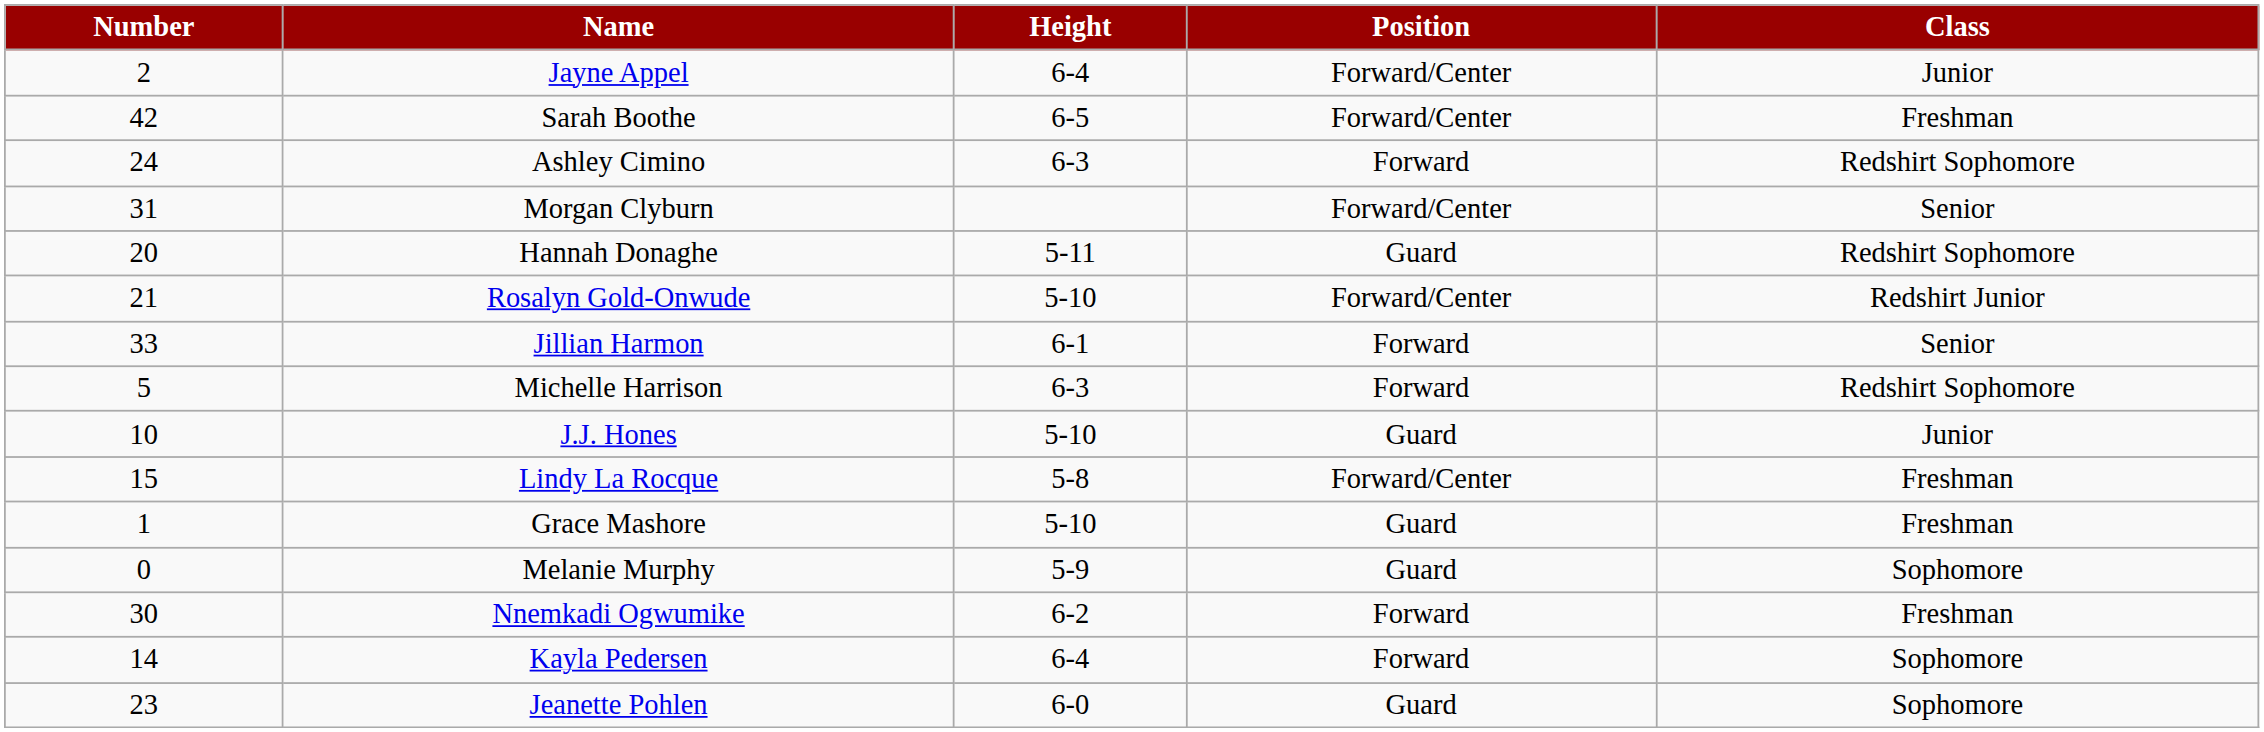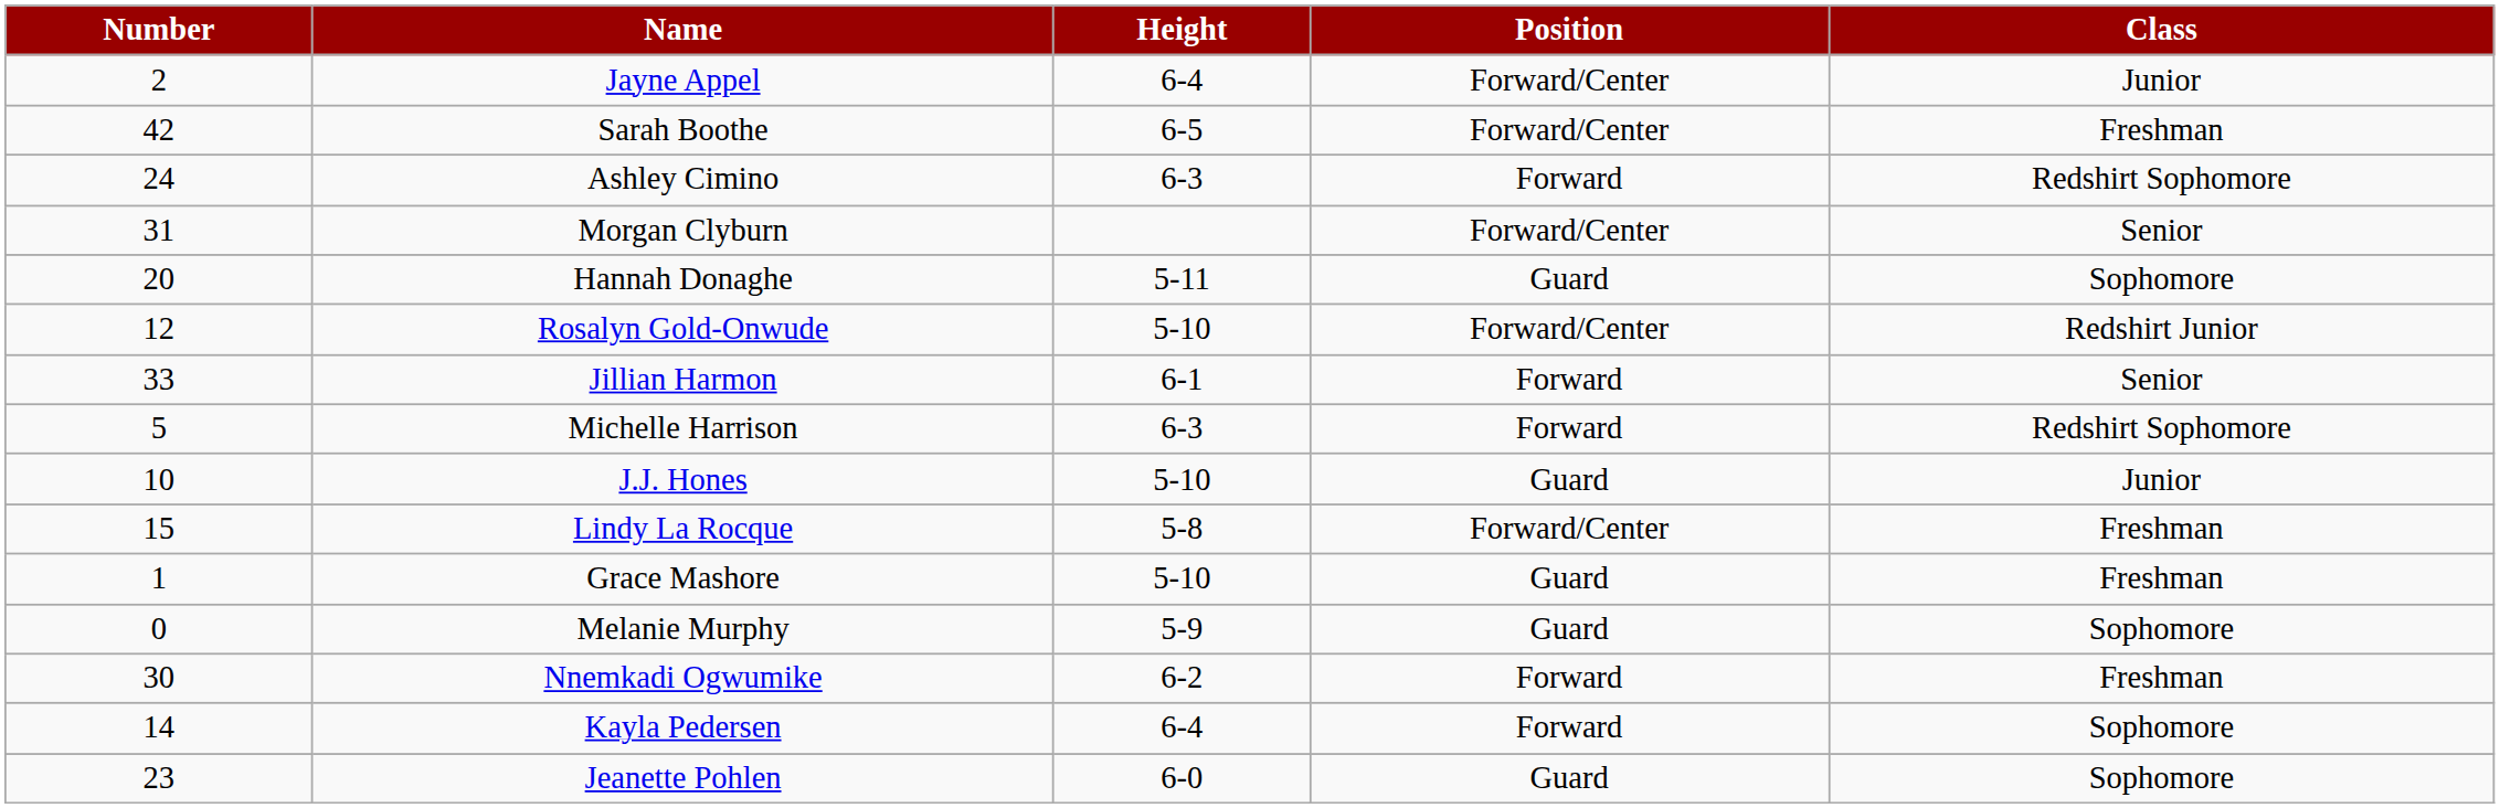 <table class="wikitable" width="80%">
 <tr align="center">
 <th style="background:#990000;color:#FFFFFF;">Number</th>
 <th style="background:#990000;color:#FFFFFF;">Name</th>
 <th style="background:#990000;color:#FFFFFF;">Height</th>
 <th style="background:#990000;color:#FFFFFF;">Position</th>
 <th style="background:#990000;color:#FFFFFF;">Class</th>
 </tr>
 <tr align="center" bgcolor="">
 <td>2</td>
 <td><a href='#'>Jayne Appel</a></td>
 <td>6-4</td>
 <td>Forward/Center</td>
 <td>Junior</td>
 </tr>
 <tr align="center" bgcolor="">
 <td>42</td>
 <td>Sarah Boothe</td>
 <td>6-5</td>
 <td>Forward/Center</td>
 <td>Freshman</td>
 </tr>
 <tr align="center" bgcolor="">
 <td>24</td>
 <td>Ashley Cimino</td>
 <td>6-3</td>
 <td>Forward</td>
 <td>Redshirt Sophomore</td>
 </tr>
 <tr align="center" bgcolor="">
 <td>31</td>
 <td>Morgan Clyburn</td>
 <td></td>
 <td>Forward/Center</td>
 <td>Senior</td>
 </tr>
 <tr align="center" bgcolor="">
 <td>20</td>
 <td>Hannah Donaghe</td>
 <td>5-11</td>
 <td>Guard</td>
-<td>Redshirt Sophomore</td>
+<td>Sophomore</td>
 </tr>
 <tr align="center" bgcolor="">
-<td>21</td>
+<td>12</td>
 <td><a href='#'>Rosalyn Gold-Onwude</a></td>
 <td>5-10</td>
 <td>Forward/Center</td>
 <td>Redshirt Junior</td>
 </tr>
 <tr align="center" bgcolor="">
 <td>33</td>
 <td><a href='#'>Jillian Harmon</a></td>
 <td>6-1</td>
 <td>Forward</td>
 <td>Senior</td>
 </tr>
 <tr align="center" bgcolor="">
 <td>5</td>
 <td>Michelle Harrison</td>
 <td>6-3</td>
 <td>Forward</td>
 <td>Redshirt Sophomore</td>
 </tr>
 <tr align="center" bgcolor="">
 <td>10</td>
 <td><a href='#'>J.J. Hones</a></td>
 <td>5-10</td>
 <td>Guard</td>
 <td>Junior</td>
 </tr>
 <tr align="center" bgcolor="">
 <td>15</td>
 <td><a href='#'>Lindy La Rocque</a></td>
 <td>5-8</td>
 <td>Forward/Center</td>
 <td>Freshman</td>
 </tr>
 <tr align="center" bgcolor="">
 <td>1</td>
 <td>Grace Mashore</td>
 <td>5-10</td>
 <td>Guard</td>
 <td>Freshman</td>
 </tr>
 <tr align="center" bgcolor="">
 <td>0</td>
 <td>Melanie Murphy</td>
 <td>5-9</td>
 <td>Guard</td>
 <td>Sophomore</td>
 </tr>
 <tr align="center" bgcolor="">
 <td>30</td>
 <td><a href='#'>Nnemkadi Ogwumike</a></td>
 <td>6-2</td>
 <td>Forward</td>
 <td>Freshman</td>
 </tr>
 <tr align="center" bgcolor="">
 <td>14</td>
 <td><a href='#'>Kayla Pedersen</a></td>
 <td>6-4</td>
 <td>Forward</td>
 <td>Sophomore</td>
 </tr>
 <tr align="center" bgcolor="">
 <td>23</td>
 <td><a href='#'>Jeanette Pohlen</a></td>
 <td>6-0</td>
 <td>Guard</td>
 <td>Sophomore</td>
 </tr>
 <tr align="center" bgcolor="">
 </tr>
 </table>
